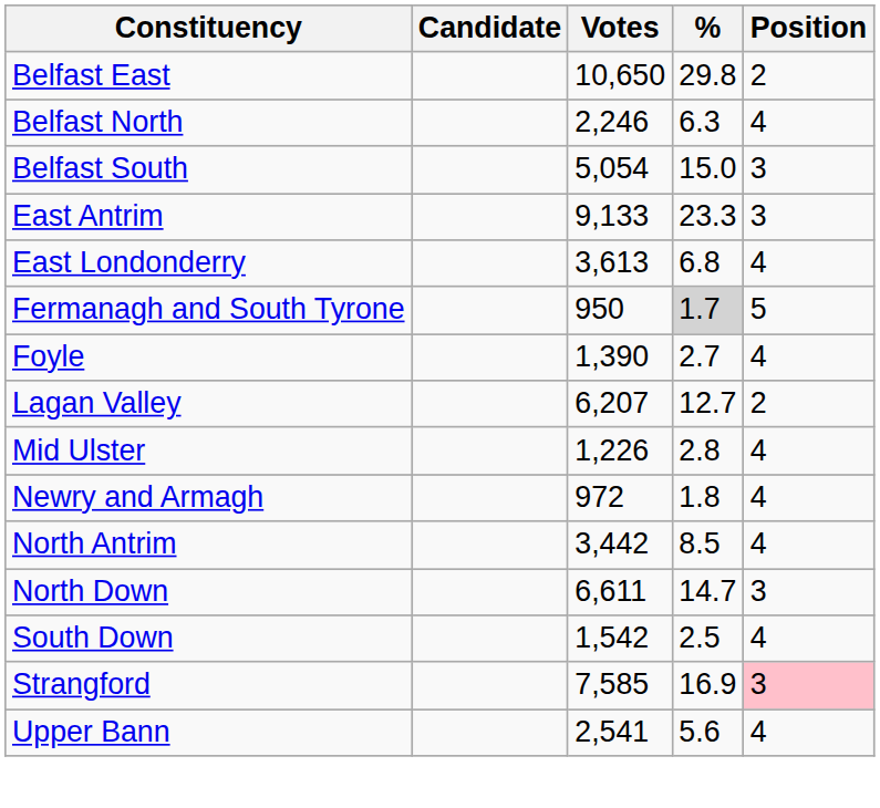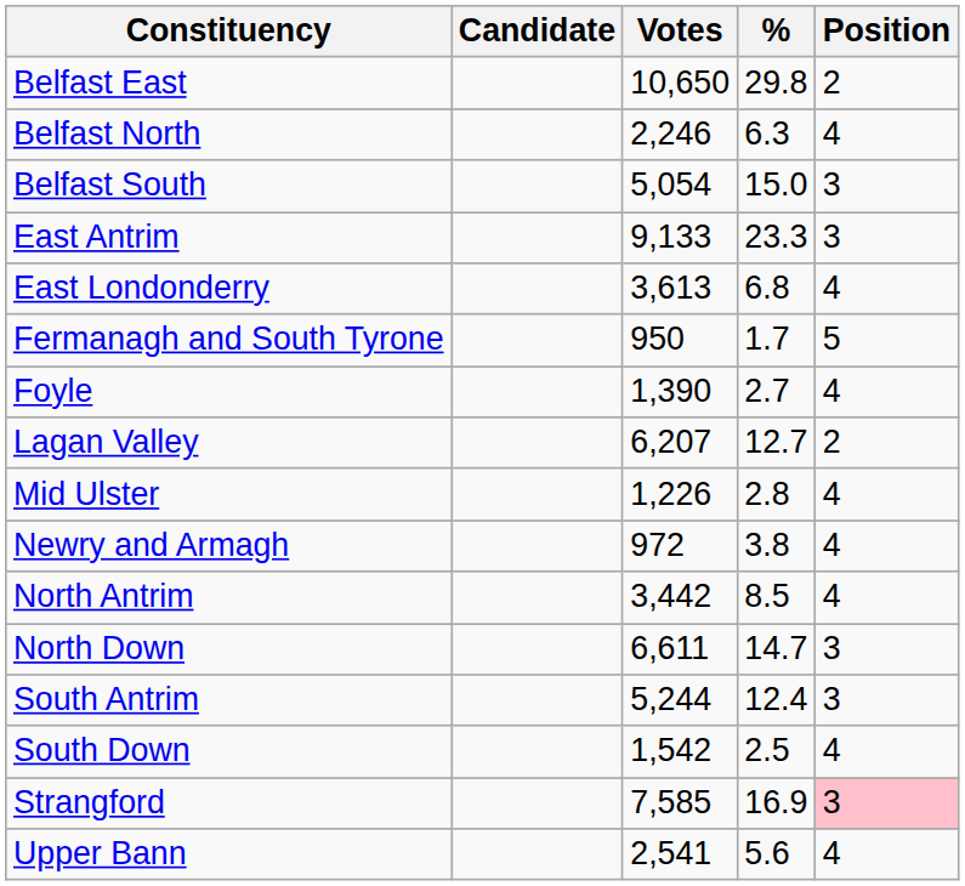 <table class="wikitable sortable">
 <tr>
 <th>Constituency</th>
 <th>Candidate</th>
 <th>Votes</th>
 <th>%</th>
 <th>Position</th>
 </tr>
 <tr>
 <td><a href='#'>Belfast East</a></td>
 <td></td>
 <td>10,650</td>
 <td>29.8</td>
 <td>2</td>
 </tr>
 <tr>
 <td><a href='#'>Belfast North</a></td>
 <td></td>
 <td>2,246</td>
 <td>6.3</td>
 <td>4</td>
 </tr>
 <tr>
 <td><a href='#'>Belfast South</a></td>
 <td></td>
 <td>5,054</td>
 <td>15.0</td>
 <td>3</td>
 </tr>
 <tr>
 <td><a href='#'>East Antrim</a></td>
 <td></td>
 <td>9,133</td>
 <td>23.3</td>
 <td>3</td>
 </tr>
 <tr>
 <td><a href='#'>East Londonderry</a></td>
 <td></td>
 <td>3,613</td>
 <td>6.8</td>
 <td>4</td>
 </tr>
 <tr>
 <td><a href='#'>Fermanagh and South Tyrone</a></td>
 <td></td>
 <td>950</td>
-<td style="background: lightgrey;">1.7</td>
+<td>1.7</td>
 <td>5</td>
 </tr>
 <tr>
 <td><a href='#'>Foyle</a></td>
 <td></td>
 <td>1,390</td>
 <td>2.7</td>
 <td>4</td>
 </tr>
 <tr>
 <td><a href='#'>Lagan Valley</a></td>
 <td></td>
 <td>6,207</td>
 <td>12.7</td>
 <td>2</td>
 </tr>
 <tr>
 <td><a href='#'>Mid Ulster</a></td>
 <td></td>
 <td>1,226</td>
 <td>2.8</td>
 <td>4</td>
 </tr>
 <tr>
 <td><a href='#'>Newry and Armagh</a></td>
 <td></td>
 <td>972</td>
-<td>1.8</td>
+<td>3.8</td>
 <td>4</td>
 </tr>
 <tr>
 <td><a href='#'>North Antrim</a></td>
 <td></td>
 <td>3,442</td>
 <td>8.5</td>
 <td>4</td>
 </tr>
 <tr>
 <td><a href='#'>North Down</a></td>
 <td></td>
 <td>6,611</td>
 <td>14.7</td>
+<td>3</td>
+</tr>
+<tr>
+<td><a href='#'>South Antrim</a></td>
+<td></td>
+<td>5,244</td>
+<td>12.4</td>
 <td>3</td>
 </tr>
 <tr>
 <td><a href='#'>South Down</a></td>
 <td></td>
 <td>1,542</td>
 <td>2.5</td>
 <td>4</td>
 </tr>
 <tr>
 <td><a href='#'>Strangford</a></td>
 <td></td>
 <td>7,585</td>
 <td>16.9</td>
 <td style="background: pink;">3</td>
 </tr>
 <tr>
 <td><a href='#'>Upper Bann</a></td>
 <td></td>
 <td>2,541</td>
 <td>5.6</td>
 <td>4</td>
 </tr>
 </table>
